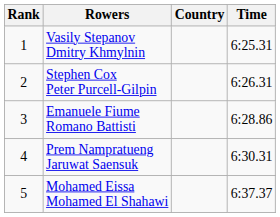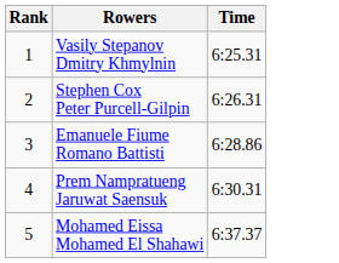 <table class="wikitable" style="text-align:center">
 <tr>
 <th>Rank</th>
 <th>Rowers</th>
-<th>Country</th>
 <th>Time</th>
 </tr>
 <tr>
 <td>1</td>
 <td align="left"><a href='#'>Vasily Stepanov</a><br><a href='#'>Dmitry Khmylnin</a></td>
-<td align="left"></td>
 <td>6:25.31</td>
 </tr>
 <tr>
 <td>2</td>
 <td align="left"><a href='#'>Stephen Cox</a><br><a href='#'>Peter Purcell-Gilpin</a></td>
-<td align="left"></td>
 <td>6:26.31</td>
 </tr>
 <tr>
 <td>3</td>
 <td align="left"><a href='#'>Emanuele Fiume</a><br><a href='#'>Romano Battisti</a></td>
-<td align="left"></td>
 <td>6:28.86</td>
 </tr>
 <tr>
 <td>4</td>
 <td align="left"><a href='#'>Prem Nampratueng</a><br><a href='#'>Jaruwat Saensuk</a></td>
-<td align="left"></td>
 <td>6:30.31</td>
 </tr>
 <tr>
 <td>5</td>
 <td align="left"><a href='#'>Mohamed Eissa</a><br><a href='#'>Mohamed El Shahawi</a></td>
-<td align="left"></td>
 <td>6:37.37</td>
 </tr>
 </table>
